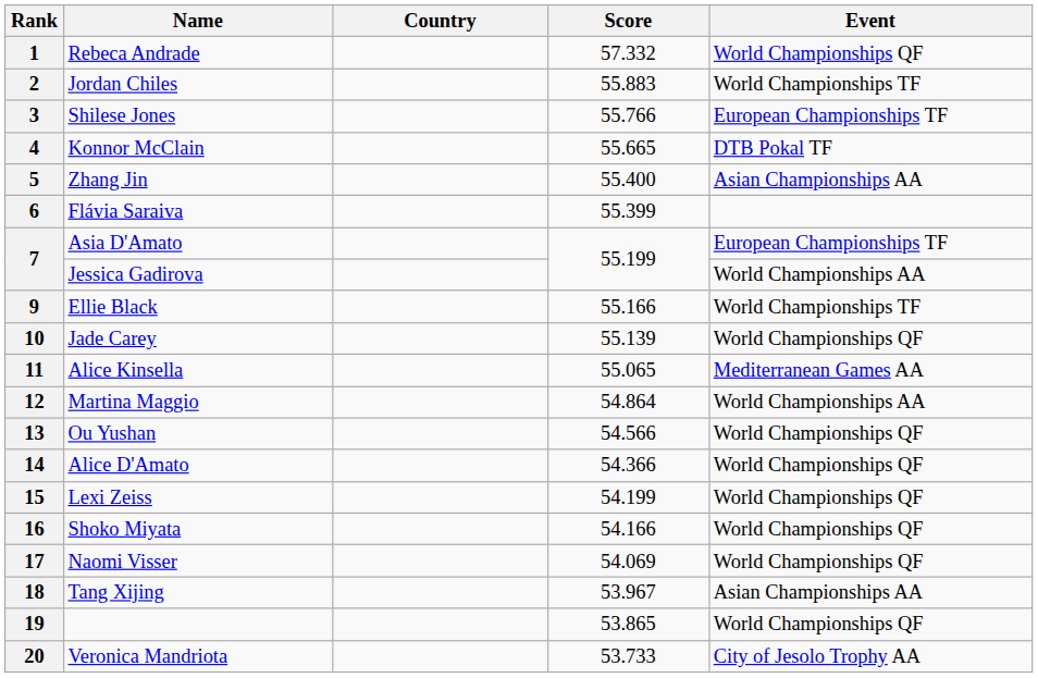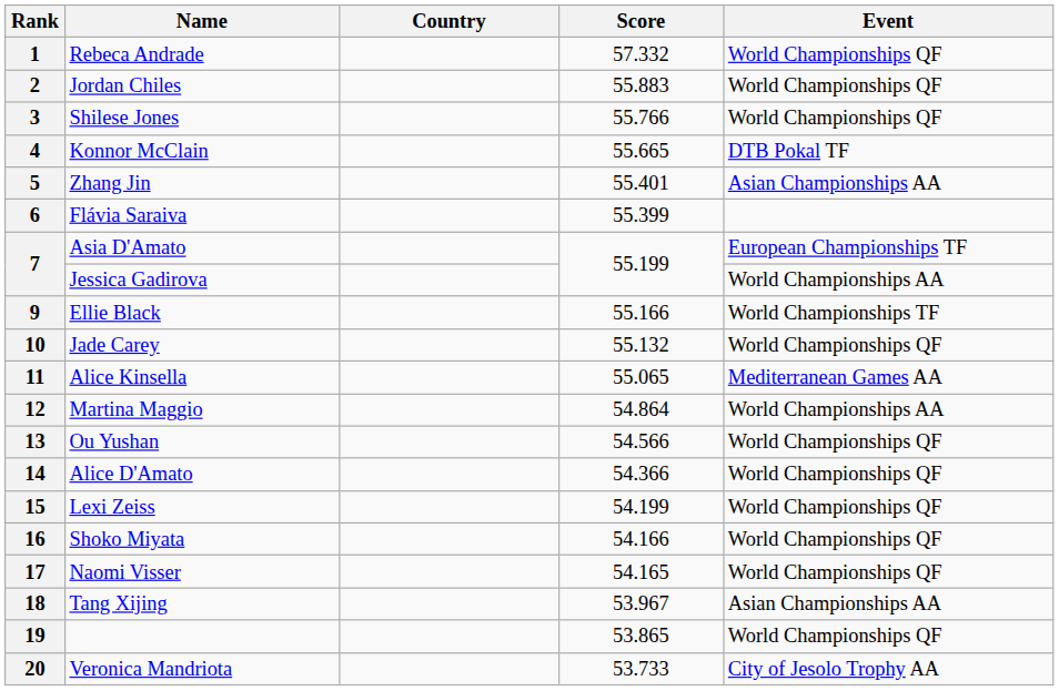 <table class="wikitable sortable" style="width:65%;">
 <tr>
 <th style="text-align:center; width:5%;">Rank</th>
 <th style="text-align:center; width:25%;">Name</th>
 <th style="text-align:center; width:20%;">Country</th>
 <th style="text-align:center; width:15%;">Score</th>
 <th style="text-align:center; width:30%;">Event</th>
 </tr>
 <tr>
 <th>1</th>
 <td><a href='#'>Rebeca Andrade</a></td>
 <td></td>
 <td align="center">57.332</td>
 <td><a href='#'>World Championships</a> QF</td>
 </tr>
 <tr>
 <th>2</th>
 <td><a href='#'>Jordan Chiles</a></td>
 <td></td>
 <td align="center">55.883</td>
-<td>World Championships TF</td>
+<td>World Championships QF</td>
 </tr>
 <tr>
 <th>3</th>
 <td><a href='#'>Shilese Jones</a></td>
 <td></td>
 <td align="center">55.766</td>
-<td><a href='#'>European Championships</a> TF</td>
+<td>World Championships QF</td>
 </tr>
 <tr>
 <th>4</th>
 <td><a href='#'>Konnor McClain</a></td>
 <td></td>
 <td align="center">55.665</td>
 <td><a href='#'>DTB Pokal</a> TF</td>
 </tr>
 <tr>
 <th>5</th>
 <td><a href='#'>Zhang Jin</a></td>
 <td></td>
-<td align="center">55.400</td>
+<td align="center">55.401</td>
 <td><a href='#'>Asian Championships</a> AA</td>
 </tr>
 <tr>
 <th>6</th>
 <td><a href='#'>Flávia Saraiva</a></td>
 <td></td>
 <td align="center">55.399</td>
 <td></td>
 </tr>
 <tr>
 <th rowspan="2">7</th>
 <td><a href='#'>Asia D'Amato</a></td>
 <td></td>
 <td rowspan="2" align="center">55.199</td>
 <td><a href='#'>European Championships</a> TF</td>
 </tr>
 <tr>
 <td><a href='#'>Jessica Gadirova</a></td>
 <td></td>
 <td>World Championships AA</td>
 </tr>
 <tr>
 <th>9</th>
 <td><a href='#'>Ellie Black</a></td>
 <td></td>
 <td align="center">55.166</td>
 <td>World Championships TF</td>
 </tr>
 <tr>
 <th>10</th>
 <td><a href='#'>Jade Carey</a></td>
 <td></td>
-<td align="center">55.139</td>
+<td align="center">55.132</td>
 <td>World Championships QF</td>
 </tr>
 <tr>
 <th>11</th>
 <td><a href='#'>Alice Kinsella</a></td>
 <td></td>
 <td align="center">55.065</td>
 <td><a href='#'>Mediterranean Games</a> AA</td>
 </tr>
 <tr>
 <th>12</th>
 <td><a href='#'>Martina Maggio</a></td>
 <td></td>
 <td align="center">54.864</td>
 <td>World Championships AA</td>
 </tr>
 <tr>
 <th>13</th>
 <td><a href='#'>Ou Yushan</a></td>
 <td></td>
 <td align="center">54.566</td>
 <td>World Championships QF</td>
 </tr>
 <tr>
 <th>14</th>
 <td><a href='#'>Alice D'Amato</a></td>
 <td></td>
 <td align="center">54.366</td>
 <td>World Championships QF</td>
 </tr>
 <tr>
 <th>15</th>
 <td><a href='#'>Lexi Zeiss</a></td>
 <td></td>
 <td align="center">54.199</td>
 <td>World Championships QF</td>
 </tr>
 <tr>
 <th>16</th>
 <td><a href='#'>Shoko Miyata</a></td>
 <td></td>
 <td align="center">54.166</td>
 <td>World Championships QF</td>
 </tr>
 <tr>
 <th>17</th>
 <td><a href='#'>Naomi Visser</a></td>
 <td></td>
-<td align="center">54.069</td>
+<td align="center">54.165</td>
 <td>World Championships QF</td>
 </tr>
 <tr>
 <th>18</th>
 <td><a href='#'>Tang Xijing</a></td>
 <td></td>
 <td align="center">53.967</td>
 <td>Asian Championships AA</td>
 </tr>
 <tr>
 <th>19</th>
 <td></td>
 <td></td>
 <td align="center">53.865</td>
 <td>World Championships QF</td>
 </tr>
 <tr>
 <th>20</th>
 <td><a href='#'>Veronica Mandriota</a></td>
 <td></td>
 <td align="center">53.733</td>
 <td><a href='#'>City of Jesolo Trophy</a> AA</td>
 </tr>
 </table>
